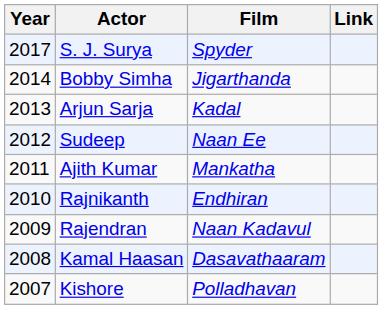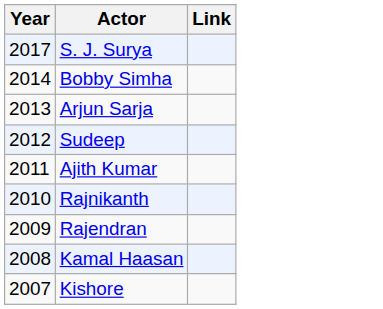 <table class="wikitable">
 <tr style="background:#d1e4fd;">
 <th>Year</th>
 <th>Actor</th>
-<th>Film</th>
 <th>Link</th>
 </tr>
 <tr style="background:#edf3fe;">
 <td>2017</td>
 <td><a href='#'>S. J. Surya</a></td>
-<td><em><a href='#'>Spyder</a></em></td>
 <td></td>
 </tr>
 <tr>
 <td>2014</td>
 <td><a href='#'>Bobby Simha</a></td>
-<td><em><a href='#'>Jigarthanda</a></em></td>
 <td></td>
 </tr>
 <tr>
 <td>2013</td>
 <td><a href='#'>Arjun Sarja</a></td>
-<td><em><a href='#'>Kadal</a></em></td>
 <td></td>
 </tr>
 <tr style="background:#edf3fe;">
 <td>2012</td>
 <td><a href='#'>Sudeep</a></td>
-<td><em><a href='#'>Naan Ee</a></em></td>
 <td></td>
 </tr>
 <tr>
 <td>2011</td>
 <td><a href='#'>Ajith Kumar</a></td>
-<td><em><a href='#'>Mankatha</a></em></td>
 <td></td>
 </tr>
 <tr style="background:#edf3fe;">
 <td>2010</td>
 <td><a href='#'>Rajnikanth</a></td>
-<td><em><a href='#'>Endhiran</a></em></td>
 <td></td>
 </tr>
 <tr>
 <td>2009</td>
 <td><a href='#'>Rajendran</a></td>
-<td><em><a href='#'>Naan Kadavul</a></em></td>
 <td></td>
 </tr>
 <tr style="background:#edf3fe;">
 <td>2008</td>
 <td><a href='#'>Kamal Haasan</a></td>
-<td><em><a href='#'>Dasavathaaram</a></em></td>
 <td></td>
 </tr>
 <tr>
 <td>2007</td>
 <td><a href='#'>Kishore</a></td>
-<td><em><a href='#'>Polladhavan</a></em></td>
 <td></td>
 </tr>
 </table>
